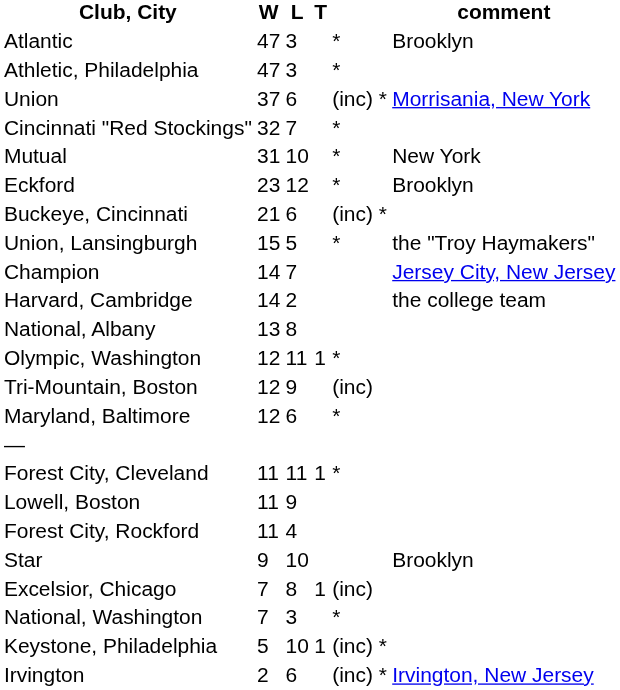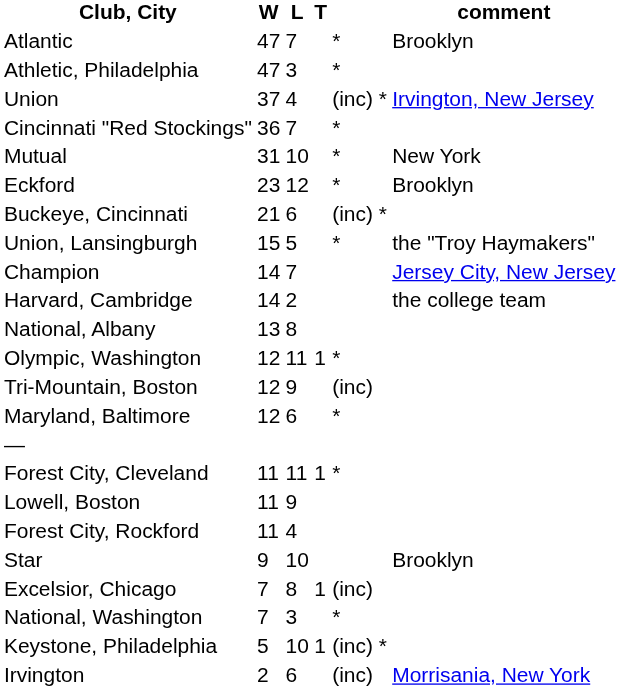 <table>
 <tr>
 <th>Club, City</th>
 <th>W</th>
 <th>L</th>
 <th>T</th>
 <th></th>
 <th>comment</th>
 </tr>
 <tr>
 <td>Atlantic</td>
 <td>47</td>
-<td>3</td>
+<td>7</td>
 <td></td>
 <td>*</td>
 <td>Brooklyn</td>
 </tr>
 <tr>
 <td>Athletic, Philadelphia</td>
 <td>47</td>
 <td>3</td>
 <td></td>
 <td>*</td>
 <td></td>
 </tr>
 <tr>
 <td>Union</td>
 <td>37</td>
-<td>6</td>
+<td>4</td>
 <td></td>
 <td>(inc) *</td>
-<td><a href='#'>Morrisania, New York</a></td>
+<td><a href='#'>Irvington, New Jersey</a></td>
 </tr>
 <tr>
 <td>Cincinnati "Red Stockings"</td>
-<td>32</td>
+<td>36</td>
 <td>7</td>
 <td></td>
 <td>*</td>
 <td></td>
 </tr>
 <tr>
 <td>Mutual</td>
 <td>31</td>
 <td>10</td>
 <td></td>
 <td>*</td>
 <td>New York</td>
 </tr>
 <tr>
 <td>Eckford</td>
 <td>23</td>
 <td>12</td>
 <td></td>
 <td>*</td>
 <td>Brooklyn</td>
 </tr>
 <tr>
 <td>Buckeye, Cincinnati</td>
 <td>21</td>
 <td>6</td>
 <td></td>
 <td>(inc) *</td>
 <td></td>
 </tr>
 <tr>
 <td>Union, Lansingburgh</td>
 <td>15</td>
 <td>5</td>
 <td></td>
 <td>*</td>
 <td>the "Troy Haymakers"</td>
 </tr>
 <tr>
 <td>Champion</td>
 <td>14</td>
 <td>7</td>
 <td></td>
 <td></td>
 <td><a href='#'>Jersey City, New Jersey</a></td>
 </tr>
 <tr>
 <td>Harvard, Cambridge</td>
 <td>14</td>
 <td>2</td>
 <td></td>
 <td></td>
 <td>the college team</td>
 </tr>
 <tr>
 <td>National, Albany</td>
 <td>13</td>
 <td>8</td>
 <td></td>
 </tr>
 <tr>
 <td>Olympic, Washington</td>
 <td>12</td>
 <td>11</td>
 <td>1</td>
 <td>*</td>
 </tr>
 <tr>
 <td>Tri-Mountain, Boston</td>
 <td>12</td>
 <td>9</td>
 <td></td>
 <td>(inc)</td>
 </tr>
 <tr>
 <td>Maryland, Baltimore</td>
 <td>12</td>
 <td>6</td>
 <td></td>
 <td>*</td>
 </tr>
 <tr>
 <td>—</td>
 </tr>
 <tr>
 <td>Forest City, Cleveland</td>
 <td>11</td>
 <td>11</td>
 <td>1</td>
 <td>*</td>
 </tr>
 <tr>
 <td>Lowell, Boston</td>
 <td>11</td>
 <td>9</td>
 <td></td>
 </tr>
 <tr>
 <td>Forest City, Rockford</td>
 <td>11</td>
 <td>4</td>
 <td></td>
 </tr>
 <tr>
 <td>Star</td>
 <td>9</td>
 <td>10</td>
 <td></td>
 <td></td>
 <td>Brooklyn</td>
 </tr>
 <tr>
 <td>Excelsior, Chicago</td>
 <td>7</td>
 <td>8</td>
 <td>1</td>
 <td>(inc)</td>
 </tr>
 <tr>
 <td>National, Washington</td>
 <td>7</td>
 <td>3</td>
 <td></td>
 <td>*</td>
 </tr>
 <tr>
 <td>Keystone, Philadelphia</td>
 <td>5</td>
 <td>10</td>
 <td>1</td>
 <td>(inc) *</td>
 </tr>
 <tr>
 <td>Irvington</td>
 <td>2</td>
 <td>6</td>
 <td></td>
-<td>(inc) *</td>
-<td><a href='#'>Irvington, New Jersey</a></td>
+<td>(inc)</td>
+<td><a href='#'>Morrisania, New York</a></td>
 </tr>
 </table>
